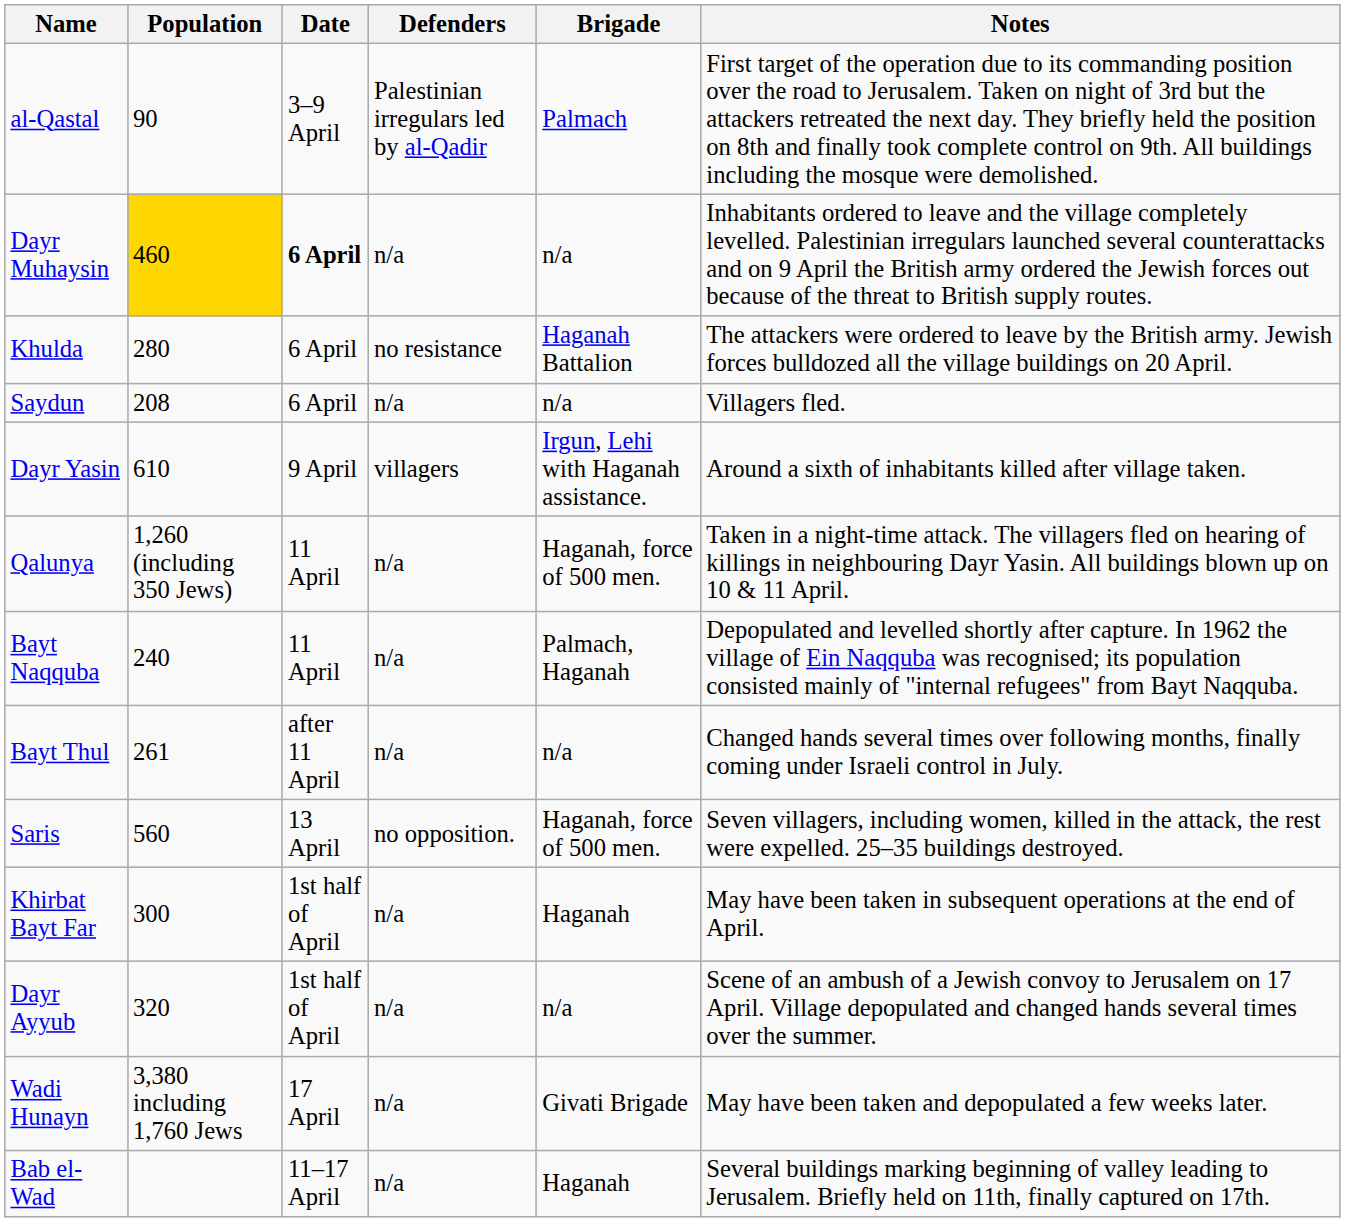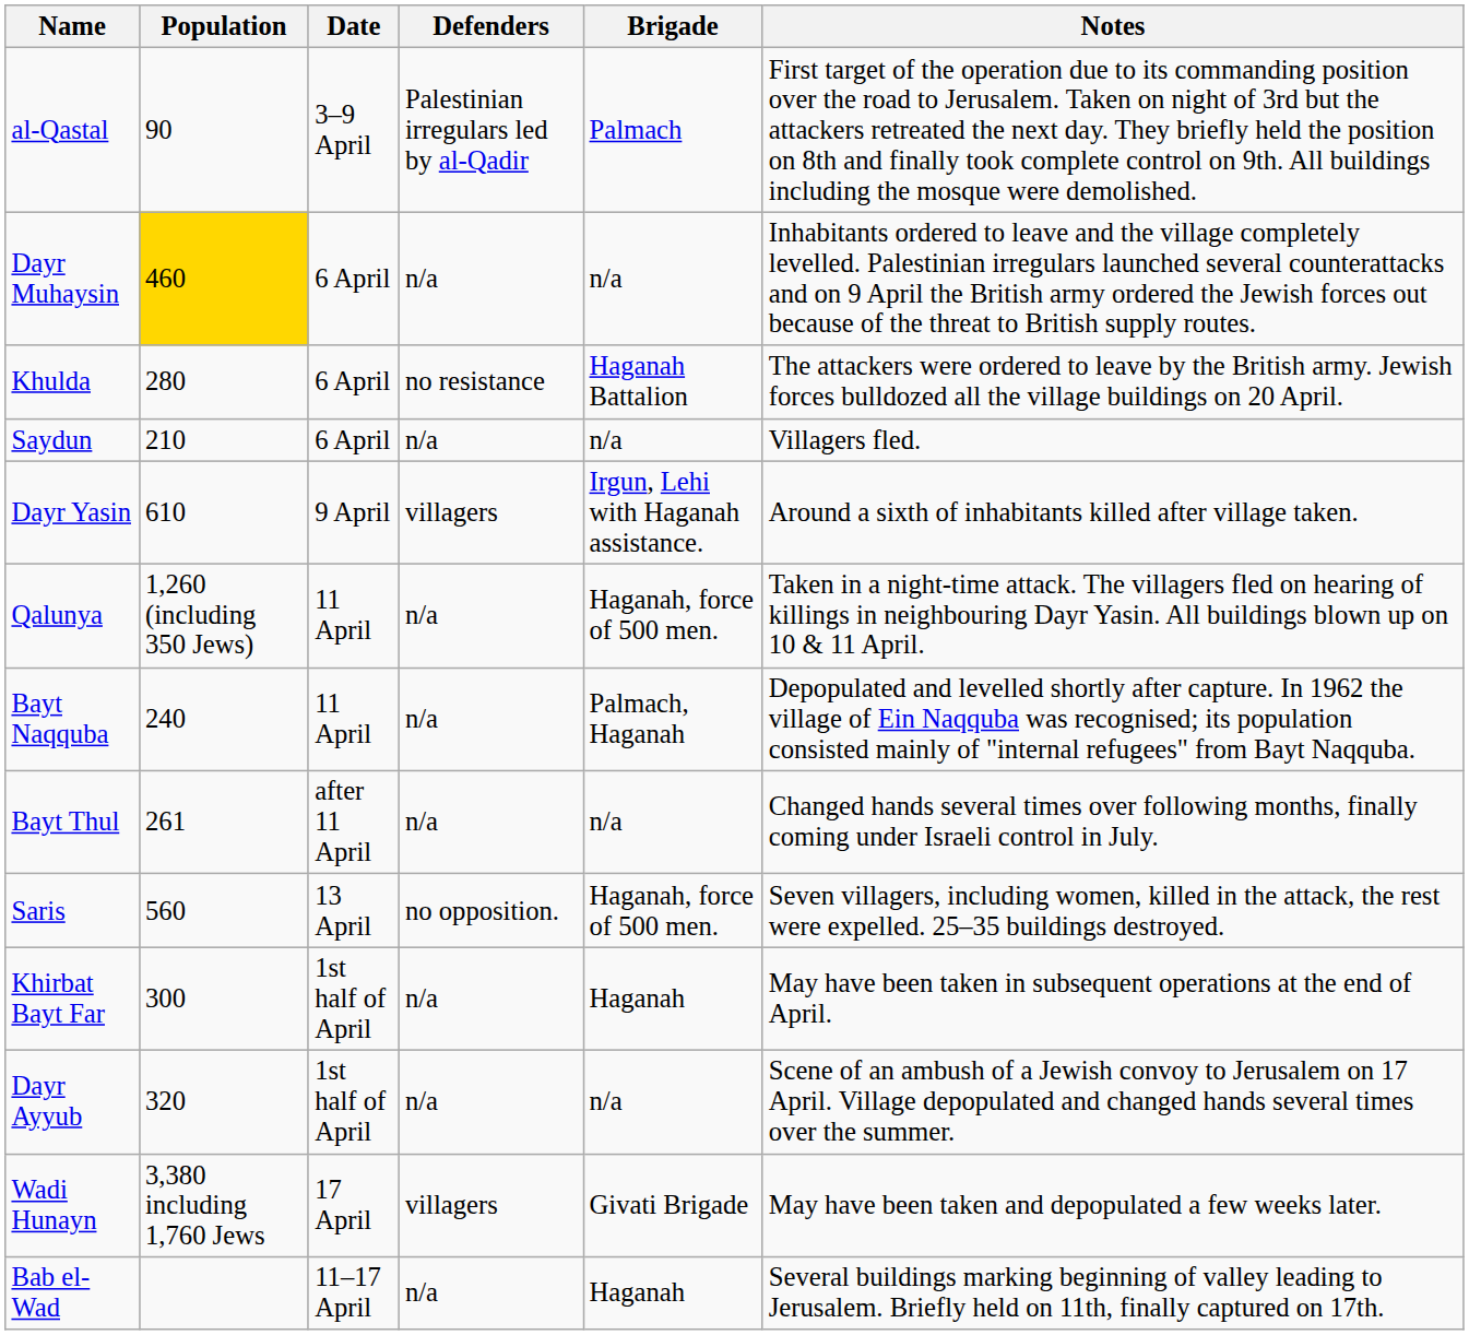 <table class="wikitable">
 <tr>
 <th>Name</th>
 <th>Population</th>
 <th>Date</th>
 <th>Defenders</th>
 <th>Brigade</th>
 <th>Notes</th>
 </tr>
 <tr>
 <td><a href='#'>al-Qastal</a></td>
 <td>90</td>
 <td>3–9 April</td>
 <td>Palestinian irregulars led by <a href='#'>al-Qadir</a></td>
 <td><a href='#'>Palmach</a></td>
 <td>First target of the operation due to its commanding position over the road to Jerusalem. Taken on night of 3rd but the attackers retreated the next day. They briefly held the position on 8th and finally took complete control on 9th. All buildings including the mosque were demolished.</td>
 </tr>
 <tr>
 <td><a href='#'>Dayr Muhaysin</a></td>
 <td style="background: gold;">460</td>
-<td><strong>6 April</strong></td>
+<td>6 April</td>
 <td>n/a</td>
 <td>n/a</td>
 <td>Inhabitants ordered to leave and the village completely levelled. Palestinian irregulars launched several counterattacks and on 9 April the British army ordered the Jewish forces out because of the threat to British supply routes.</td>
 </tr>
 <tr>
 <td><a href='#'>Khulda</a></td>
 <td>280</td>
 <td>6 April</td>
 <td>no resistance</td>
 <td><a href='#'>Haganah</a> Battalion</td>
 <td>The attackers were ordered to leave by the British army. Jewish forces bulldozed all the village buildings on 20 April.</td>
 </tr>
 <tr>
 <td><a href='#'>Saydun</a></td>
-<td>208</td>
+<td>210</td>
 <td>6 April</td>
 <td>n/a</td>
 <td>n/a</td>
 <td>Villagers fled.</td>
 </tr>
 <tr>
 <td><a href='#'>Dayr Yasin</a></td>
 <td>610</td>
 <td>9 April</td>
 <td>villagers</td>
 <td><a href='#'>Irgun</a>, <a href='#'>Lehi</a> with Haganah assistance.</td>
 <td>Around a sixth of inhabitants killed after village taken.</td>
 </tr>
 <tr>
 <td><a href='#'>Qalunya</a></td>
 <td>1,260 (including 350 Jews)</td>
 <td>11 April</td>
 <td>n/a</td>
 <td>Haganah, force of 500 men.</td>
 <td>Taken in a night-time attack. The villagers fled on hearing of killings in neighbouring Dayr Yasin. All buildings blown up on 10 & 11 April.</td>
 </tr>
 <tr>
 <td><a href='#'>Bayt Naqquba</a></td>
 <td>240</td>
 <td>11 April</td>
 <td>n/a</td>
 <td>Palmach, Haganah</td>
 <td>Depopulated and levelled shortly after capture. In 1962 the village of <a href='#'>Ein Naqquba</a> was recognised; its population consisted mainly of "internal refugees" from Bayt Naqquba.</td>
 </tr>
 <tr>
 <td><a href='#'>Bayt Thul</a></td>
 <td>261</td>
 <td>after 11 April</td>
 <td>n/a</td>
 <td>n/a</td>
 <td>Changed hands several times over following months, finally coming under Israeli control in July.</td>
 </tr>
 <tr>
 <td><a href='#'>Saris</a></td>
 <td>560</td>
 <td>13 April</td>
 <td>no opposition.</td>
 <td>Haganah, force of 500 men.</td>
 <td>Seven villagers, including women, killed in the attack, the rest were expelled. 25–35 buildings destroyed.</td>
 </tr>
 <tr>
 <td><a href='#'>Khirbat Bayt Far</a></td>
 <td>300</td>
 <td>1st half of April</td>
 <td>n/a</td>
 <td>Haganah</td>
 <td>May have been taken in subsequent operations at the end of April.</td>
 </tr>
 <tr>
 <td><a href='#'>Dayr Ayyub</a></td>
 <td>320</td>
 <td>1st half of April</td>
 <td>n/a</td>
 <td>n/a</td>
 <td>Scene of an ambush of a Jewish convoy to Jerusalem on 17 April. Village depopulated and changed hands several times over the summer.</td>
 </tr>
 <tr>
 <td><a href='#'>Wadi Hunayn</a></td>
 <td>3,380 including 1,760 Jews</td>
 <td>17 April</td>
-<td>n/a</td>
+<td>villagers</td>
 <td>Givati Brigade</td>
 <td>May have been taken and depopulated a few weeks later.</td>
 </tr>
 <tr>
 <td><a href='#'>Bab el-Wad</a></td>
 <td></td>
 <td>11–17 April</td>
 <td>n/a</td>
 <td>Haganah</td>
 <td>Several buildings marking beginning of valley leading to Jerusalem. Briefly held on 11th, finally captured on 17th.</td>
 </tr>
 </table>
